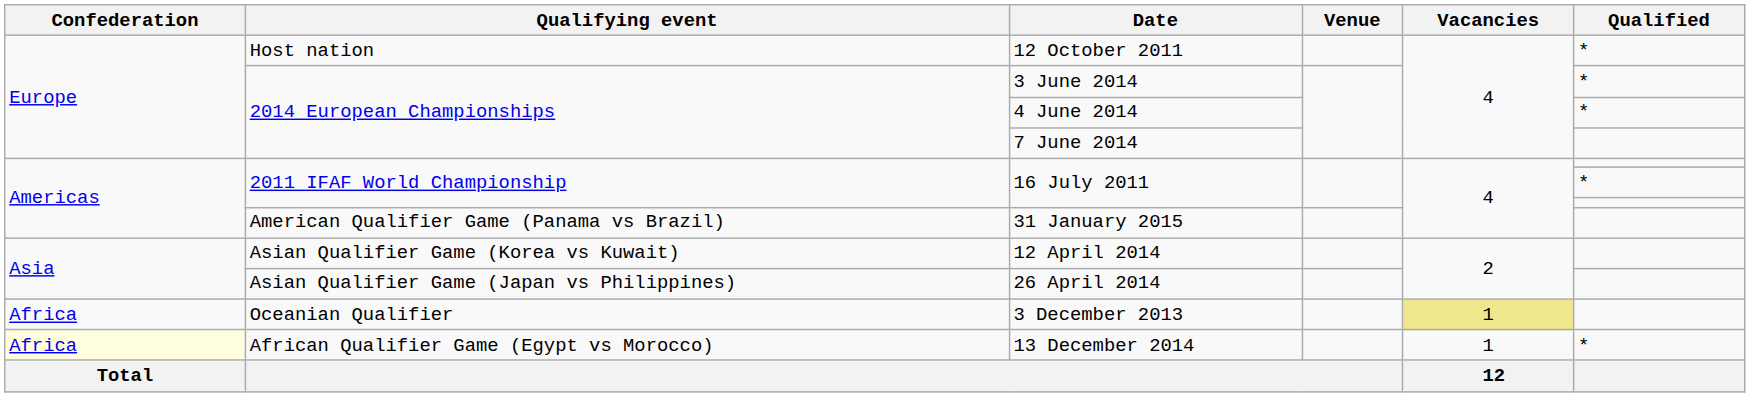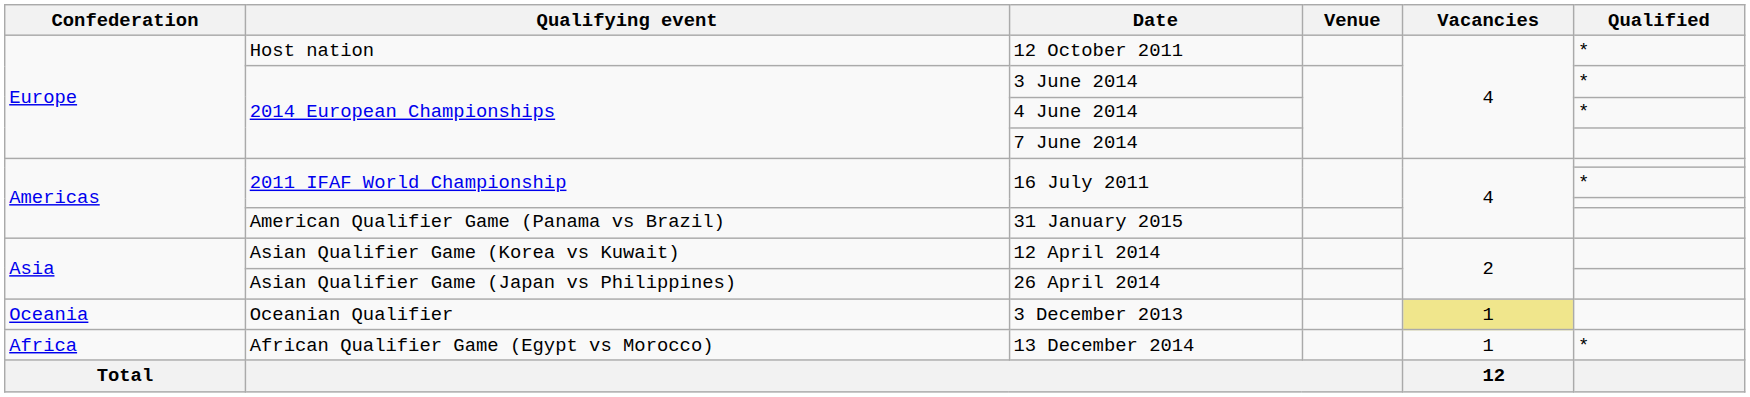 <table class="wikitable sortable" width=95%>
 <tr>
 <th>Confederation</th>
 <th>Qualifying event</th>
 <th>Date</th>
 <th>Venue</th>
 <th>Vacancies</th>
 <th>Qualified</th>
 </tr>
 <tr>
 <td rowspan=4><a href='#'>Europe</a></td>
 <td>Host nation</td>
 <td>12 October 2011</td>
 <td></td>
 <td rowspan="4" align="center">4</td>
 <td align="left">*</td>
 </tr>
 <tr>
 <td rowspan=3><a href='#'>2014 European Championships</a></td>
 <td>3 June 2014</td>
 <td rowspan="3"></td>
 <td align="left">*</td>
 </tr>
 <tr>
 <td>4 June 2014</td>
 <td align="left">*</td>
 </tr>
 <tr>
 <td>7 June 2014</td>
 <td align="left"></td>
 </tr>
 <tr>
 <td rowspan=4><a href='#'>Americas</a></td>
 <td rowspan="3"><a href='#'>2011 IFAF World Championship</a></td>
 <td rowspan="3">16 July 2011</td>
 <td rowspan="3"></td>
 <td rowspan="4" align="center">4</td>
 <td align="left"></td>
 </tr>
 <tr>
 <td align="left">*</td>
 </tr>
 <tr>
 <td align="left"></td>
 </tr>
 <tr>
 <td>American Qualifier Game (Panama vs Brazil)</td>
 <td>31 January 2015</td>
 <td></td>
 <td align="left"></td>
 </tr>
 <tr>
 <td rowspan=2><a href='#'>Asia</a></td>
 <td>Asian Qualifier Game (Korea vs Kuwait)</td>
 <td>12 April 2014</td>
 <td></td>
 <td rowspan="2" align="center">2</td>
 <td align="left"></td>
 </tr>
 <tr>
 <td>Asian Qualifier Game (Japan vs Philippines)</td>
 <td>26 April 2014</td>
 <td></td>
 <td align="left"></td>
 </tr>
 <tr>
-<td><a href='#'>Africa</a></td>
+<td><a href='#'>Oceania</a></td>
 <td>Oceanian Qualifier</td>
 <td>3 December 2013</td>
 <td></td>
 <td align="center" style="background: khaki;">1</td>
 <td align="left"></td>
 </tr>
 <tr>
-<td style="background: lightyellow;"><a href='#'>Africa</a></td>
+<td><a href='#'>Africa</a></td>
 <td>African Qualifier Game (Egypt vs Morocco)</td>
 <td>13 December 2014</td>
 <td></td>
 <td align="center">1</td>
 <td align="left">*</td>
 </tr>
 <tr>
 <th>Total</th>
 <th colspan=3></th>
 <th> 12</th>
 <th colspan=2></th>
 </tr>
 </table>
